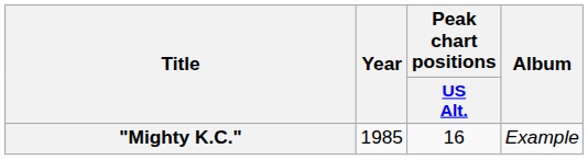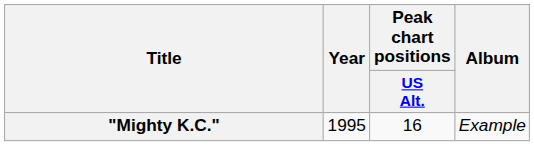 <table class="wikitable plainrowheaders" style="text-align:center;" border="1">
 <tr>
 <th scope="col" rowspan="2" style="width:18em;">Title</th>
 <th scope="col" rowspan="2">Year</th>
 <th scope="col" colspan="1">Peak chart positions</th>
 <th scope="col" rowspan="2">Album</th>
 </tr>
 <tr>
 <th scope="col" style="width:3em;font-size:90%;"><a href='#'>US<br>Alt.</a></th>
 </tr>
 <tr>
 <th scope="row">"Mighty K.C."</th>
-<td rowspan="1">1985</td>
+<td rowspan="1">1995</td>
 <td>16</td>
 <td><em>Example</em></td>
 </tr>
 </table>
